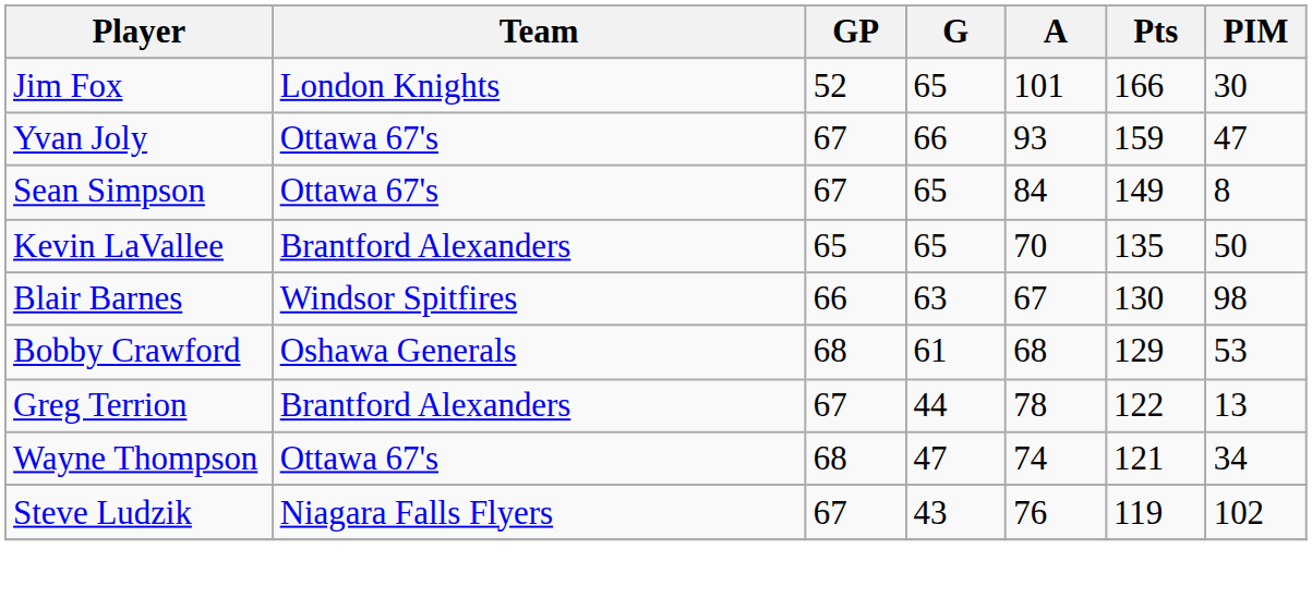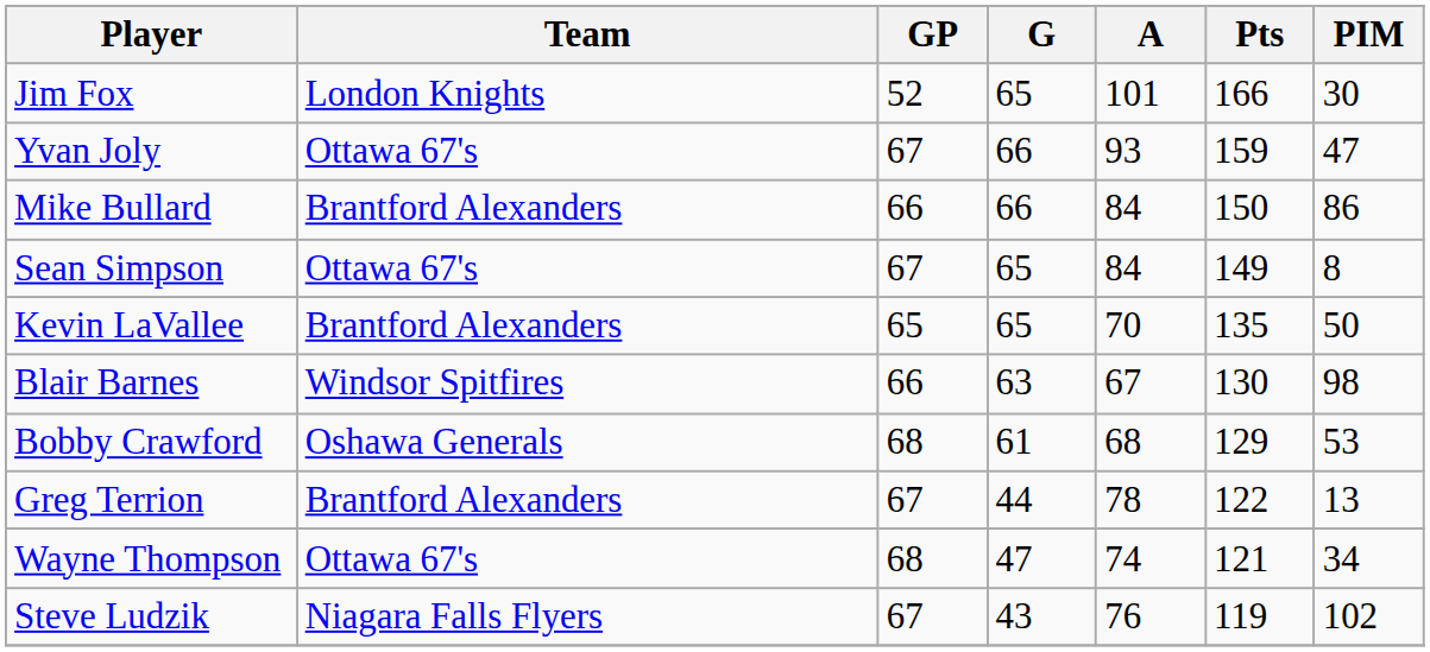 <table class="wikitable">
 <tr>
 <th bgcolor="#DDDDFF" width="20%">Player</th>
 <th bgcolor="#DDDDFF" width="40%">Team</th>
 <th bgcolor="#DDDDFF" width="7.5%">GP</th>
 <th bgcolor="#DDDDFF" width="7.5%">G</th>
 <th bgcolor="#DDDDFF" width="7.5%">A</th>
 <th bgcolor="#DDDDFF" width="7.5%">Pts</th>
 <th bgcolor="#DDDDFF" width="7.5%">PIM</th>
 </tr>
 <tr>
 <td><a href='#'>Jim Fox</a></td>
 <td><a href='#'>London Knights</a></td>
 <td>52</td>
 <td>65</td>
 <td>101</td>
 <td>166</td>
 <td>30</td>
 </tr>
 <tr>
 <td><a href='#'>Yvan Joly</a></td>
 <td><a href='#'>Ottawa 67's</a></td>
 <td>67</td>
 <td>66</td>
 <td>93</td>
 <td>159</td>
 <td>47</td>
+</tr>
+<tr>
+<td><a href='#'>Mike Bullard</a></td>
+<td><a href='#'>Brantford Alexanders</a></td>
+<td>66</td>
+<td>66</td>
+<td>84</td>
+<td>150</td>
+<td>86</td>
 </tr>
 <tr>
 <td><a href='#'>Sean Simpson</a></td>
 <td><a href='#'>Ottawa 67's</a></td>
 <td>67</td>
 <td>65</td>
 <td>84</td>
 <td>149</td>
 <td>8</td>
 </tr>
 <tr>
 <td><a href='#'>Kevin LaVallee</a></td>
 <td><a href='#'>Brantford Alexanders</a></td>
 <td>65</td>
 <td>65</td>
 <td>70</td>
 <td>135</td>
 <td>50</td>
 </tr>
 <tr>
 <td><a href='#'>Blair Barnes</a></td>
 <td><a href='#'>Windsor Spitfires</a></td>
 <td>66</td>
 <td>63</td>
 <td>67</td>
 <td>130</td>
 <td>98</td>
 </tr>
 <tr>
 <td><a href='#'>Bobby Crawford</a></td>
 <td><a href='#'>Oshawa Generals</a></td>
 <td>68</td>
 <td>61</td>
 <td>68</td>
 <td>129</td>
 <td>53</td>
 </tr>
 <tr>
 <td><a href='#'>Greg Terrion</a></td>
 <td><a href='#'>Brantford Alexanders</a></td>
 <td>67</td>
 <td>44</td>
 <td>78</td>
 <td>122</td>
 <td>13</td>
 </tr>
 <tr>
 <td><a href='#'>Wayne Thompson</a></td>
 <td><a href='#'>Ottawa 67's</a></td>
 <td>68</td>
 <td>47</td>
 <td>74</td>
 <td>121</td>
 <td>34</td>
 </tr>
 <tr>
 <td><a href='#'>Steve Ludzik</a></td>
 <td><a href='#'>Niagara Falls Flyers</a></td>
 <td>67</td>
 <td>43</td>
 <td>76</td>
 <td>119</td>
 <td>102</td>
 </tr>
 <tr>
 </tr>
 </table>
